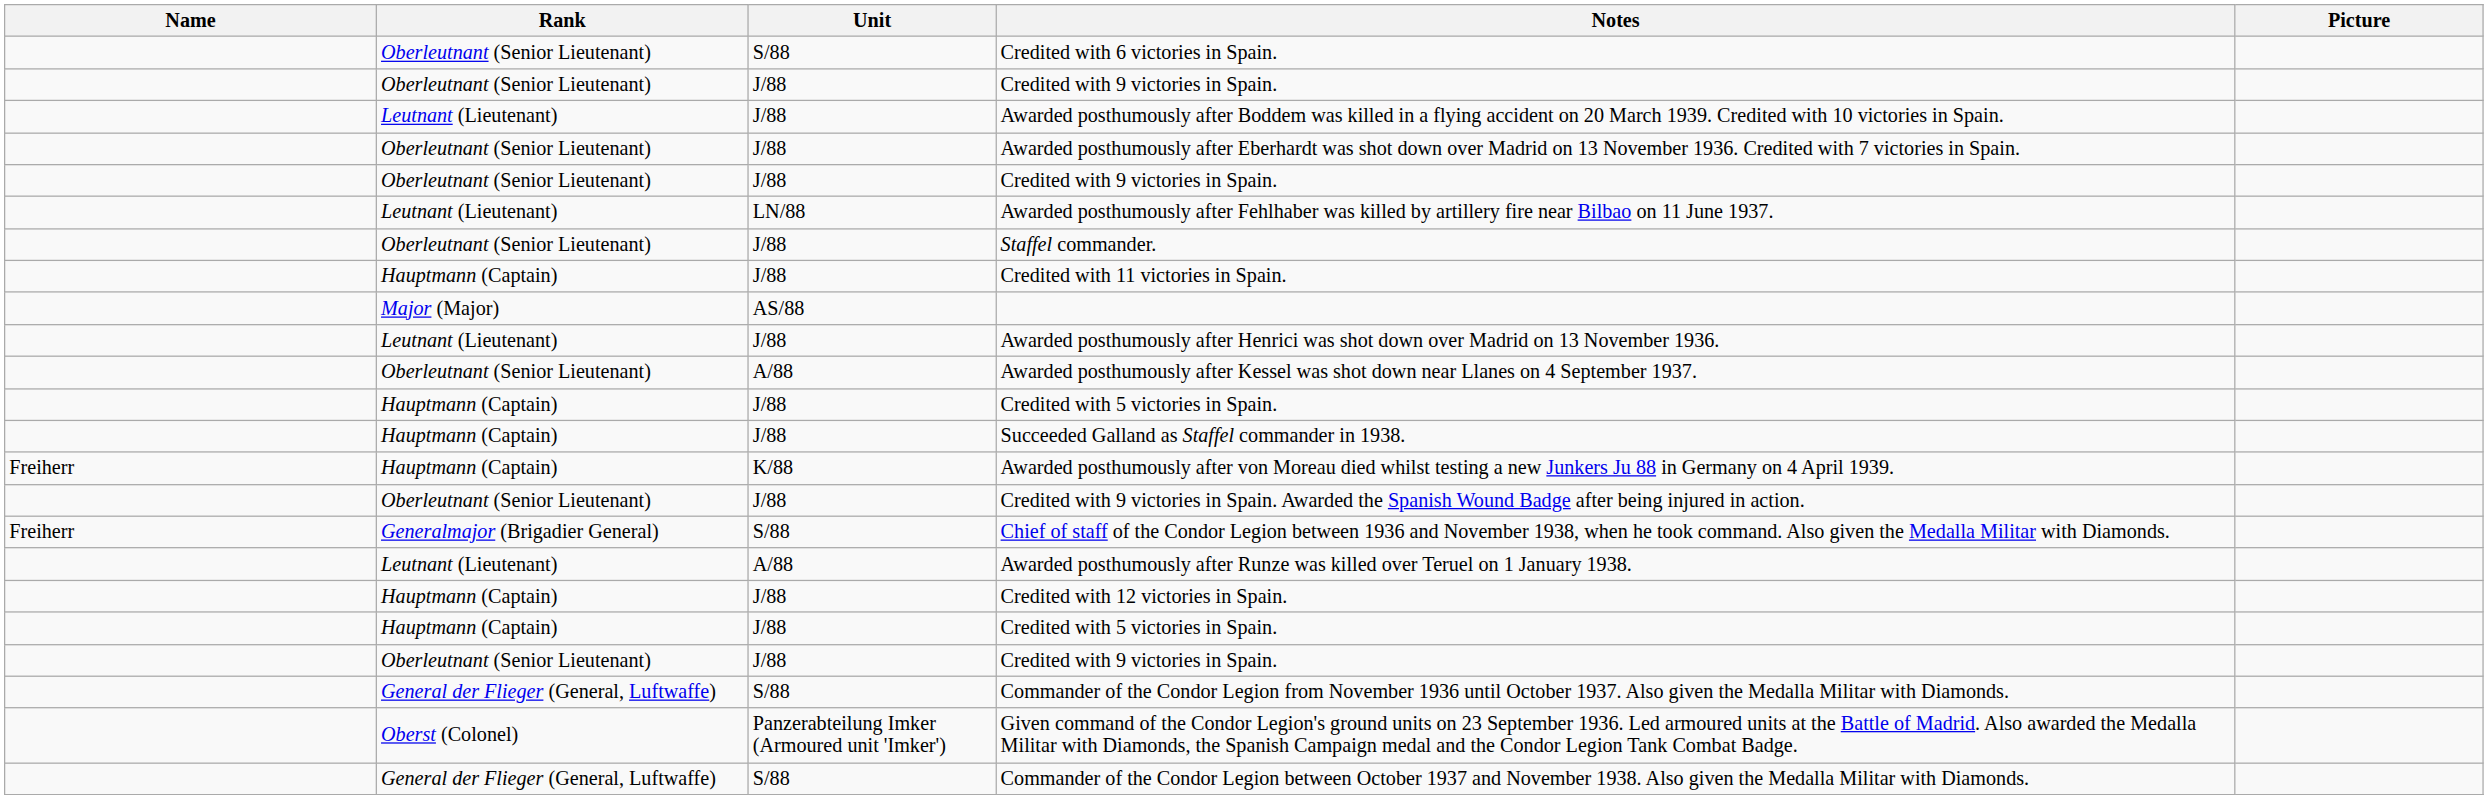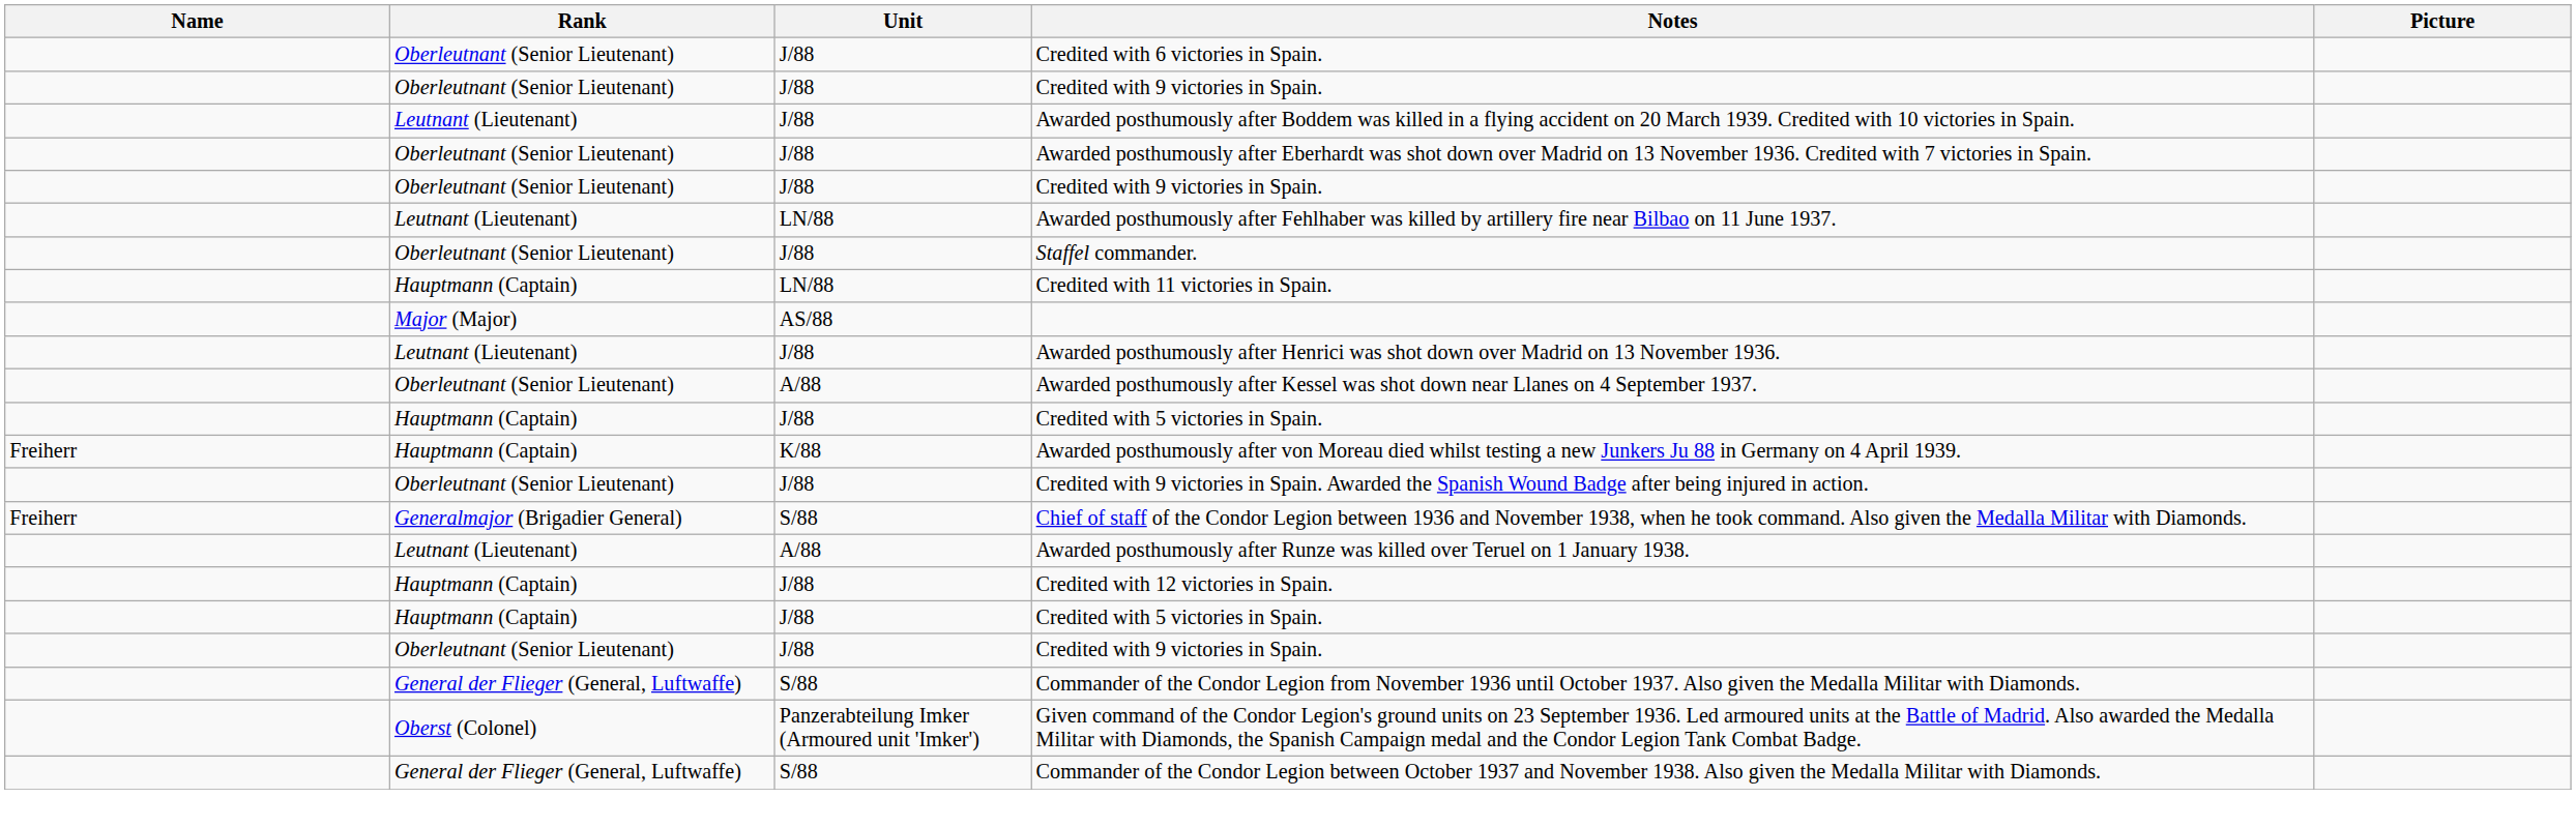 <table class="sortable wikitable">
 <tr>
 <th width="15%">Name</th>
 <th width="15%">Rank</th>
 <th width="10%">Unit</th>
 <th width="50%" class="unsortable">Notes</th>
 <th width="10%" class="unsortable">Picture</th>
 </tr>
 <tr>
 <td></td>
 <td><em><a href='#'>Oberleutnant</a></em> (Senior Lieutenant)</td>
-<td>S/88</td>
+<td>J/88</td>
 <td>Credited with 6 victories in Spain.</td>
 <td></td>
 </tr>
 <tr>
 <td></td>
 <td><em>Oberleutnant</em> (Senior Lieutenant)</td>
 <td>J/88</td>
 <td>Credited with 9 victories in Spain.</td>
 <td></td>
 </tr>
 <tr>
 <td></td>
 <td><em><a href='#'>Leutnant</a></em> (Lieutenant)</td>
 <td>J/88</td>
 <td>Awarded posthumously after Boddem was killed in a flying accident on 20 March 1939. Credited with 10 victories in Spain.</td>
 <td></td>
 </tr>
 <tr>
 <td></td>
 <td><em>Oberleutnant</em> (Senior Lieutenant)</td>
 <td>J/88</td>
 <td>Awarded posthumously after Eberhardt was shot down over Madrid on 13 November 1936. Credited with 7 victories in Spain.</td>
 <td></td>
 </tr>
 <tr>
 <td></td>
 <td><em>Oberleutnant</em> (Senior Lieutenant)</td>
 <td>J/88</td>
 <td>Credited with 9 victories in Spain.</td>
 <td></td>
 </tr>
 <tr>
 <td></td>
 <td><em>Leutnant</em> (Lieutenant)</td>
 <td>LN/88</td>
 <td>Awarded posthumously after Fehlhaber was killed by artillery fire near <a href='#'>Bilbao</a> on 11 June 1937.</td>
 <td></td>
 </tr>
 <tr>
 <td></td>
 <td><em>Oberleutnant</em> (Senior Lieutenant)</td>
 <td>J/88</td>
 <td><em>Staffel</em> commander.</td>
 <td></td>
 </tr>
 <tr>
 <td></td>
 <td><em>Hauptmann</em> (Captain)</td>
-<td>J/88</td>
+<td>LN/88</td>
 <td>Credited with 11 victories in Spain.</td>
 <td></td>
 </tr>
 <tr>
 <td></td>
 <td><em><a href='#'>Major</a></em> (Major)</td>
 <td>AS/88</td>
 <td></td>
 <td></td>
 </tr>
 <tr>
 <td></td>
 <td><em>Leutnant</em> (Lieutenant)</td>
 <td>J/88</td>
 <td>Awarded posthumously after Henrici was shot down over Madrid on 13 November 1936.</td>
 <td></td>
 </tr>
 <tr>
 <td></td>
 <td><em>Oberleutnant</em> (Senior Lieutenant)</td>
 <td>A/88</td>
 <td>Awarded posthumously after Kessel was shot down near Llanes on 4 September 1937.</td>
 <td></td>
 </tr>
 <tr>
 <td></td>
 <td><em>Hauptmann</em> (Captain)</td>
 <td>J/88</td>
 <td>Credited with 5 victories in Spain.</td>
-<td></td>
-</tr>
-<tr>
-<td></td>
-<td><em>Hauptmann</em> (Captain)</td>
-<td>J/88</td>
-<td>Succeeded Galland as <em>Staffel</em> commander in 1938.</td>
 <td></td>
 </tr>
 <tr>
 <td>Freiherr </td>
 <td><em>Hauptmann</em> (Captain)</td>
 <td>K/88</td>
 <td>Awarded posthumously after von Moreau died whilst testing a new <a href='#'>Junkers Ju 88</a> in Germany on 4 April 1939.</td>
 <td></td>
 </tr>
 <tr>
 <td></td>
 <td><em>Oberleutnant</em> (Senior Lieutenant)</td>
 <td>J/88</td>
 <td>Credited with 9 victories in Spain. Awarded the <a href='#'>Spanish Wound Badge</a> after being injured in action.</td>
 <td></td>
 </tr>
 <tr>
 <td>Freiherr </td>
 <td><em><a href='#'>Generalmajor</a></em> (Brigadier General)</td>
 <td>S/88</td>
 <td><a href='#'>Chief of staff</a> of the Condor Legion between 1936 and November 1938, when he took command. Also given the <a href='#'>Medalla Militar</a> with Diamonds.</td>
 <td></td>
 </tr>
 <tr>
 <td></td>
 <td><em>Leutnant</em> (Lieutenant)</td>
 <td>A/88</td>
 <td>Awarded posthumously after Runze was killed over Teruel on 1 January 1938.</td>
 <td></td>
 </tr>
 <tr>
 <td></td>
 <td><em>Hauptmann</em> (Captain)</td>
 <td>J/88</td>
 <td>Credited with 12 victories in Spain.</td>
 <td></td>
 </tr>
 <tr>
 <td></td>
 <td><em>Hauptmann</em> (Captain)</td>
 <td>J/88</td>
 <td>Credited with 5 victories in Spain.</td>
 <td></td>
 </tr>
 <tr>
 <td></td>
 <td><em>Oberleutnant</em> (Senior Lieutenant)</td>
 <td>J/88</td>
 <td>Credited with 9 victories in Spain.</td>
 <td></td>
 </tr>
 <tr>
 <td></td>
 <td><em><a href='#'>General der Flieger</a></em> (General, <a href='#'>Luftwaffe</a>)</td>
 <td>S/88</td>
 <td>Commander of the Condor Legion from November 1936 until October 1937. Also given the Medalla Militar with Diamonds.</td>
 <td></td>
 </tr>
 <tr>
 <td></td>
 <td><em><a href='#'>Oberst</a></em> (Colonel)</td>
 <td>Panzerabteilung Imker<br>(Armoured unit 'Imker')</td>
 <td>Given command of the Condor Legion's ground units on 23 September 1936. Led armoured units at the <a href='#'>Battle of Madrid</a>. Also awarded the Medalla Militar with Diamonds, the Spanish Campaign medal and the Condor Legion Tank Combat Badge.</td>
 <td></td>
 </tr>
 <tr>
 <td></td>
 <td><em>General der Flieger</em> (General, Luftwaffe)</td>
 <td>S/88</td>
 <td>Commander of the Condor Legion between October 1937 and November 1938. Also given the Medalla Militar with Diamonds.</td>
 <td></td>
 </tr>
 <tr>
 </tr>
 </table>
